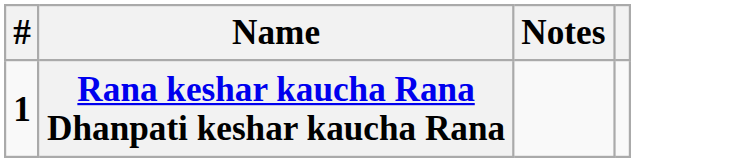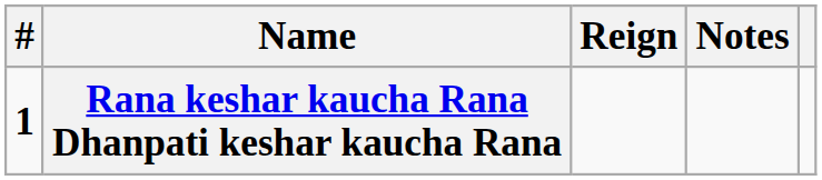 <table class="wikitable plainrowheaders sortable">
 <tr>
 <th>#</th>
 <th>Name</th>
+<th>Reign</th>
 <th>Notes</th>
 <th scope="col" class="unsortable"></th>
 </tr>
 <tr>
 <td><strong>1</strong></td>
 <th scope="row"><a href='#'>Rana keshar kaucha Rana</a><br>Dhanpati keshar kaucha Rana</th>
 <td></td>
+<td></td>
 <td style="text-align:center;"></td>
 </tr>
 </table>
